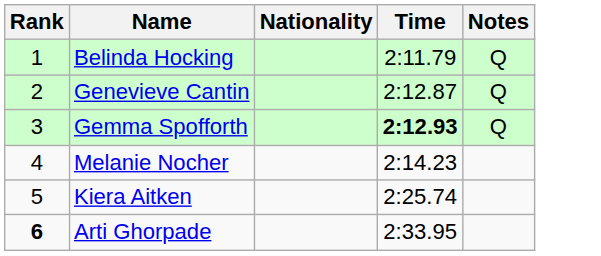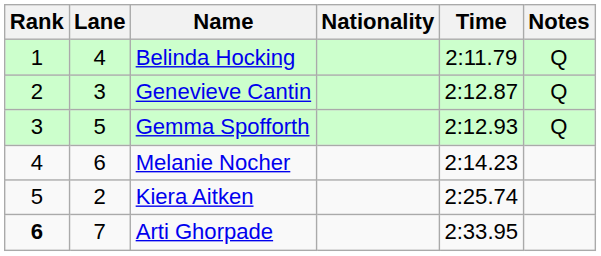 <table class="wikitable sortable" style="text-align:center">
 <tr>
 <th>Rank</th>
+<th>Lane</th>
 <th>Name</th>
 <th>Nationality</th>
 <th>Time</th>
 <th>Notes</th>
 </tr>
 <tr bgcolor=ccffcc>
 <td>1</td>
+<td>4</td>
 <td align=left><a href='#'>Belinda Hocking</a></td>
 <td align=left></td>
 <td>2:11.79</td>
 <td>Q</td>
 </tr>
 <tr bgcolor=ccffcc>
 <td>2</td>
+<td>3</td>
 <td align=left><a href='#'>Genevieve Cantin</a></td>
 <td align=left></td>
 <td>2:12.87</td>
 <td>Q</td>
 </tr>
 <tr bgcolor=ccffcc>
 <td>3</td>
+<td>5</td>
 <td align=left><a href='#'>Gemma Spofforth</a></td>
 <td align=left></td>
-<td><strong>2:12.93</strong></td>
+<td>2:12.93</td>
 <td>Q</td>
 </tr>
 <tr>
 <td>4</td>
+<td>6</td>
 <td align=left><a href='#'>Melanie Nocher</a></td>
 <td align=left></td>
 <td>2:14.23</td>
 <td></td>
 </tr>
 <tr>
 <td>5</td>
+<td>2</td>
 <td align=left><a href='#'>Kiera Aitken</a></td>
 <td align=left></td>
 <td>2:25.74</td>
 <td></td>
 </tr>
 <tr>
 <td><strong>6</strong></td>
+<td>7</td>
 <td align=left><a href='#'>Arti Ghorpade</a></td>
 <td align=left></td>
 <td>2:33.95</td>
 <td></td>
 </tr>
 </table>
